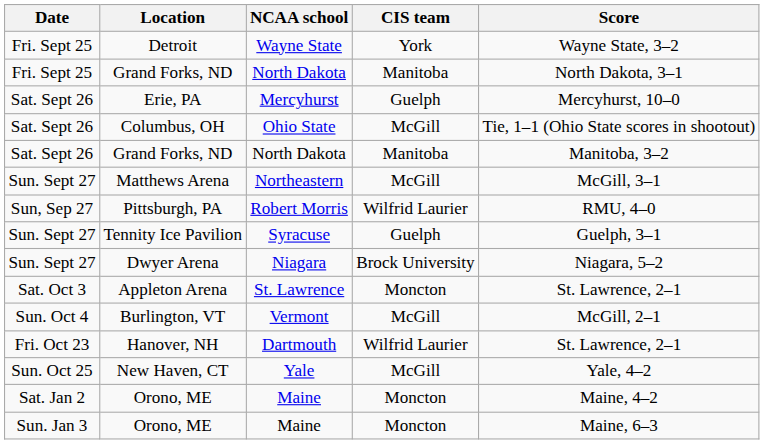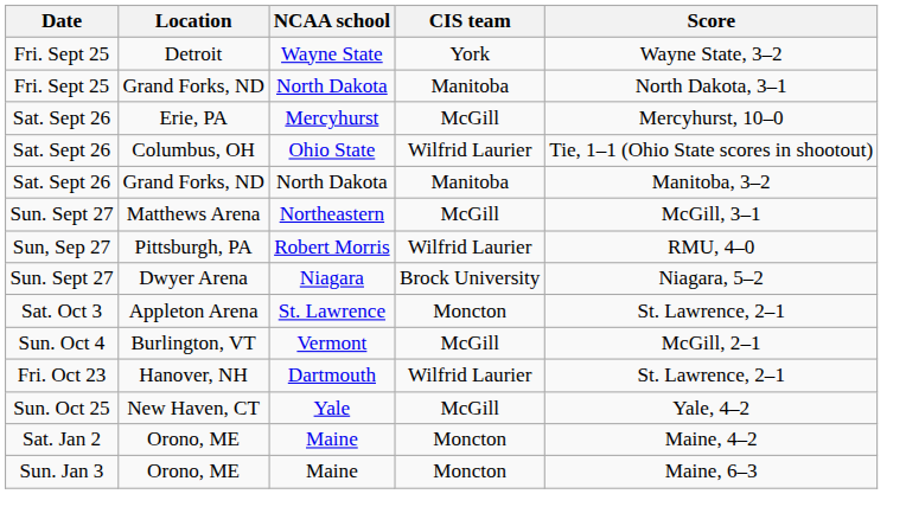 <table class="wikitable">
 <tr>
 <th>Date</th>
 <th>Location</th>
 <th>NCAA school</th>
 <th>CIS team</th>
 <th>Score</th>
 </tr>
 <tr align="center" bgcolor="">
 <td>Fri. Sept 25</td>
 <td>Detroit</td>
 <td><a href='#'>Wayne State</a></td>
 <td>York</td>
 <td>Wayne State, 3–2</td>
 </tr>
 <tr align="center" bgcolor="">
 <td>Fri. Sept 25</td>
 <td>Grand Forks, ND</td>
 <td><a href='#'>North Dakota</a></td>
 <td>Manitoba </td>
 <td>North Dakota, 3–1</td>
 </tr>
 <tr align="center" bgcolor="">
 <td>Sat. Sept 26</td>
 <td>Erie, PA</td>
 <td><a href='#'>Mercyhurst</a></td>
-<td>Guelph</td>
+<td>McGill</td>
 <td>Mercyhurst, 10–0</td>
 </tr>
 <tr align="center" bgcolor="">
 <td>Sat. Sept 26</td>
 <td>Columbus, OH</td>
 <td><a href='#'>Ohio State</a></td>
-<td>McGill</td>
+<td>Wilfrid Laurier</td>
 <td>Tie, 1–1 (Ohio State scores in shootout)</td>
 </tr>
 <tr align="center" bgcolor="">
 <td>Sat. Sept 26</td>
 <td>Grand Forks, ND</td>
 <td>North Dakota</td>
 <td>Manitoba</td>
 <td>Manitoba, 3–2</td>
 </tr>
 <tr align="center" bgcolor="">
 <td>Sun. Sept 27</td>
 <td>Matthews Arena</td>
 <td><a href='#'>Northeastern</a></td>
 <td>McGill</td>
 <td>McGill, 3–1</td>
 </tr>
 <tr align="center" bgcolor="">
 <td>Sun, Sep 27</td>
 <td>Pittsburgh, PA</td>
 <td><a href='#'>Robert Morris</a></td>
 <td>Wilfrid Laurier</td>
 <td>RMU, 4–0</td>
-</tr>
-<tr align="center" bgcolor="">
-<td>Sun. Sept 27</td>
-<td>Tennity Ice Pavilion</td>
-<td><a href='#'>Syracuse</a></td>
-<td>Guelph</td>
-<td>Guelph, 3–1</td>
 </tr>
 <tr align="center" bgcolor="">
 <td>Sun. Sept 27</td>
 <td>Dwyer Arena</td>
 <td><a href='#'>Niagara</a></td>
 <td>Brock University</td>
 <td>Niagara, 5–2</td>
 </tr>
 <tr align="center" bgcolor="">
 <td>Sat. Oct 3</td>
 <td>Appleton Arena</td>
 <td><a href='#'>St. Lawrence</a></td>
 <td>Moncton</td>
 <td>St. Lawrence, 2–1</td>
 </tr>
 <tr align="center" bgcolor="">
 <td>Sun. Oct 4</td>
 <td>Burlington, VT</td>
 <td><a href='#'>Vermont</a></td>
 <td>McGill</td>
 <td>McGill, 2–1</td>
 </tr>
 <tr align="center" bgcolor="">
 <td>Fri. Oct 23</td>
 <td>Hanover, NH</td>
 <td><a href='#'>Dartmouth</a></td>
 <td>Wilfrid Laurier</td>
 <td>St. Lawrence, 2–1</td>
 </tr>
 <tr align="center" bgcolor="">
 <td>Sun. Oct 25</td>
 <td>New Haven, CT</td>
 <td><a href='#'>Yale</a></td>
 <td>McGill</td>
 <td>Yale, 4–2</td>
 </tr>
 <tr align="center" bgcolor="">
 <td>Sat. Jan 2</td>
 <td>Orono, ME</td>
 <td><a href='#'>Maine</a></td>
 <td>Moncton</td>
 <td>Maine, 4–2</td>
 </tr>
 <tr align="center" bgcolor="">
 <td>Sun. Jan 3</td>
 <td>Orono, ME</td>
 <td>Maine</td>
 <td>Moncton</td>
 <td>Maine, 6–3 </td>
 </tr>
 </table>
